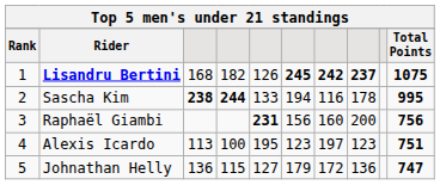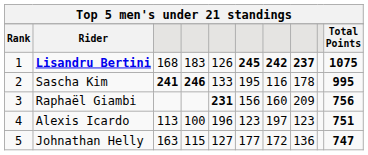 <table class="wikitable sortable">
 <tr>
 <th colspan=27 align="center"><strong>Top 5 men's under 21 standings</strong></th>
 </tr>
 <tr>
 </tr>
 <tr style="font-size:8pt;font-weight:bold">
 <th align="center">Rank</th>
 <th align="center">Rider</th>
 <th class=unsortable style="background:#E5E4E2;"><small></small></th>
 <th class=unsortable style="background:#E5E4E2;"><small></small></th>
 <th class=unsortable style="background:#E5E4E2;"><small></small></th>
 <th class=unsortable style="background:#E5E4E2;"><small></small></th>
 <th class=unsortable style="background:#E5E4E2;"><small></small></th>
 <th class=unsortable style="background:#E5E4E2;"><small></small></th>
 <th class=unsortable style="background:#E5E4E2;"><small></small></th>
 <th align="center">Total<br>Points</th>
 </tr>
 <tr>
 <td align=center>1</td>
 <td> <strong><a href='#'>Lisandru Bertini</a></strong></td>
 <td align=center>168</td>
-<td align=center>182</td>
+<td align=center>183</td>
 <td align=center>126</td>
 <td align=center><strong>245</strong></td>
 <td align=center><strong>242</strong></td>
 <td align=center><strong>237</strong></td>
 <td align=center></td>
 <td align=center><strong>1075</strong></td>
 </tr>
 <tr>
 <td align=center>2</td>
 <td> Sascha Kim</td>
-<td align=center><strong>238</strong></td>
-<td align=center><strong>244</strong></td>
+<td align=center><strong>241</strong></td>
+<td align=center><strong>246</strong></td>
 <td align=center>133</td>
-<td align=center>194</td>
+<td align=center>195</td>
 <td align=center>116</td>
 <td align=center>178</td>
 <td align=center></td>
 <td align=center><strong>995</strong></td>
 </tr>
 <tr>
 <td align=center>3</td>
 <td> Raphaël Giambi</td>
 <td align=center></td>
 <td align=center></td>
 <td align=center><strong>231</strong></td>
 <td align=center>156</td>
 <td align=center>160</td>
-<td align=center>200</td>
+<td align=center>209</td>
 <td align=center></td>
 <td align=center><strong>756</strong></td>
 </tr>
 <tr>
 <td align=center>4</td>
 <td> Alexis Icardo</td>
 <td align=center>113</td>
 <td align=center>100</td>
-<td align=center>195</td>
+<td align=center>196</td>
 <td align=center>123</td>
 <td align=center>197</td>
 <td align=center>123</td>
 <td align=center></td>
 <td align=center><strong>751</strong></td>
 </tr>
 <tr>
 <td align=center>5</td>
 <td> Johnathan Helly</td>
-<td align=center>136</td>
+<td align=center>163</td>
 <td align=center>115</td>
 <td align=center>127</td>
-<td align=center>179</td>
+<td align=center>177</td>
 <td align=center>172</td>
 <td align=center>136</td>
 <td align=center></td>
 <td align=center><strong>747</strong><br></td>
 </tr>
 </table>
